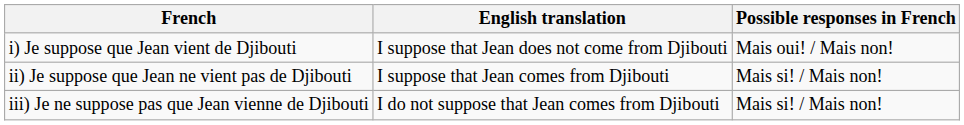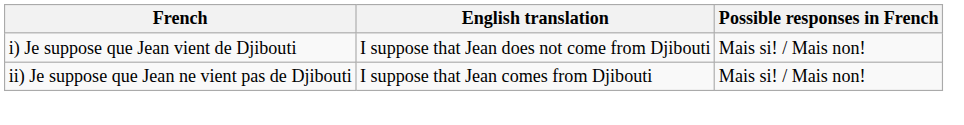 <table class="wikitable">
 <tr>
 <th>French</th>
 <th>English translation</th>
 <th>Possible responses in French</th>
 </tr>
 <tr>
 <td>i) Je suppose que Jean vient de Djibouti</td>
 <td>I suppose that Jean does not come from Djibouti</td>
-<td>Mais oui! / Mais non!</td>
+<td>Mais si! / Mais non!</td>
 </tr>
 <tr>
 <td>ii) Je suppose que Jean ne vient pas de Djibouti</td>
 <td>I suppose that Jean comes from Djibouti</td>
 <td>Mais si! / Mais non!</td>
 </tr>
-<tr>
-<td>iii) Je ne suppose pas que Jean vienne de Djibouti</td>
-<td>I do not suppose that Jean comes from Djibouti</td>
-<td>Mais si! / Mais non!</td>
-</tr>
 </table>
